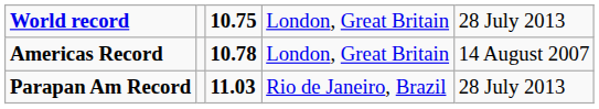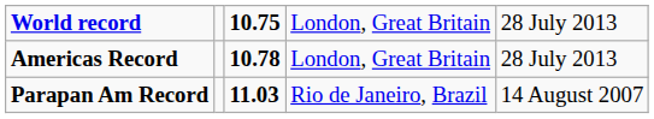 <table class="wikitable">
 <tr>
 <td><strong><a href='#'>World record</a></strong></td>
 <td></td>
 <td><strong>10.75</strong></td>
 <td><a href='#'>London</a>, <a href='#'>Great Britain</a></td>
 <td>28 July 2013</td>
 </tr>
 <tr>
 <td><strong>Americas Record</strong></td>
 <td></td>
 <td><strong>10.78</strong></td>
 <td><a href='#'>London</a>, <a href='#'>Great Britain</a></td>
-<td>14 August 2007</td>
+<td>28 July 2013</td>
 </tr>
 <tr>
 <td><strong>Parapan Am Record</strong></td>
 <td></td>
 <td><strong>11.03</strong></td>
 <td><a href='#'>Rio de Janeiro</a>, <a href='#'>Brazil</a></td>
-<td>28 July 2013</td>
+<td>14 August 2007</td>
 </tr>
 </table>
